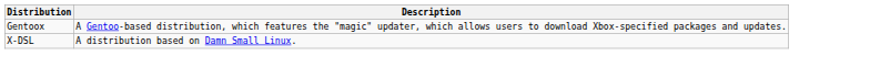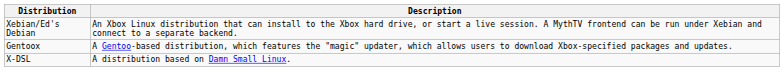 <table class="wikitable">
 <tr>
 <th>Distribution</th>
 <th>Description</th>
+</tr>
+<tr>
+<td>Xebian/Ed's Debian</td>
+<td>An Xbox Linux distribution that can install to the Xbox hard drive, or start a live session. A MythTV frontend can be run under Xebian and connect to a separate backend.</td>
 </tr>
 <tr>
 <td>Gentoox</td>
 <td>A <a href='#'>Gentoo</a>-based distribution, which features the "magic" updater, which allows users to download Xbox-specified packages and updates.</td>
 </tr>
 <tr>
 <td>X-DSL</td>
 <td>A distribution based on <a href='#'>Damn Small Linux</a>.</td>
 </tr>
 </table>
